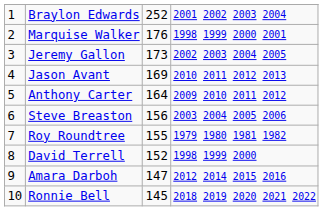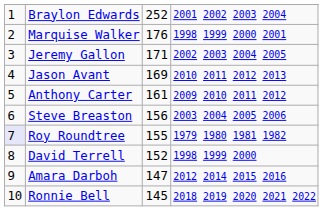 <table class="wikitable">
 <tr>
 </tr>
 <tr>
 <td>1</td>
 <td><a href='#'>Braylon Edwards</a></td>
 <td>252</td>
 <td style="font-size:80%;"><a href='#'>2001</a> <a href='#'>2002</a> <a href='#'>2003</a> <a href='#'>2004</a></td>
 </tr>
 <tr>
 <td>2</td>
 <td><a href='#'>Marquise Walker</a></td>
 <td>176</td>
 <td style="font-size:80%;"><a href='#'>1998</a> <a href='#'>1999</a> <a href='#'>2000</a> <a href='#'>2001</a></td>
 </tr>
 <tr>
 <td>3</td>
 <td><a href='#'>Jeremy Gallon</a></td>
-<td>173</td>
+<td>171</td>
 <td style="font-size:80%;"><a href='#'>2002</a> <a href='#'>2003</a> <a href='#'>2004</a> <a href='#'>2005</a></td>
 </tr>
 <tr>
 <td>4</td>
 <td><a href='#'>Jason Avant</a></td>
 <td>169</td>
 <td style="font-size:80%;"><a href='#'>2010</a> <a href='#'>2011</a> <a href='#'>2012</a> <a href='#'>2013</a></td>
 </tr>
 <tr>
 <td>5</td>
 <td><a href='#'>Anthony Carter</a></td>
-<td>164</td>
+<td>161</td>
 <td style="font-size:80%;"><a href='#'>2009</a> <a href='#'>2010</a> <a href='#'>2011</a> <a href='#'>2012</a></td>
 </tr>
 <tr>
 <td>6</td>
 <td><a href='#'>Steve Breaston</a></td>
 <td>156</td>
 <td style="font-size:80%;"><a href='#'>2003</a> <a href='#'>2004</a> <a href='#'>2005</a> <a href='#'>2006</a></td>
 </tr>
 <tr>
-<td>7</td>
+<td style="background: lavender;">7</td>
 <td><a href='#'>Roy Roundtree</a></td>
 <td>155</td>
 <td style="font-size:80%;"><a href='#'>1979</a> <a href='#'>1980</a> <a href='#'>1981</a> <a href='#'>1982</a></td>
 </tr>
 <tr>
 <td>8</td>
 <td><a href='#'>David Terrell</a></td>
 <td>152</td>
 <td style="font-size:80%;"><a href='#'>1998</a> <a href='#'>1999</a> <a href='#'>2000</a></td>
 </tr>
 <tr>
 <td>9</td>
 <td><a href='#'>Amara Darboh</a></td>
 <td>147</td>
 <td style="font-size:80%;"><a href='#'>2012</a> <a href='#'>2014</a> <a href='#'>2015</a> <a href='#'>2016</a></td>
 </tr>
 <tr>
 <td>10</td>
 <td><a href='#'>Ronnie Bell</a></td>
 <td>145</td>
 <td style="font-size:80%;"><a href='#'>2018</a> <a href='#'>2019</a> <a href='#'>2020</a> <a href='#'>2021</a> <a href='#'>2022</a></td>
 </tr>
 </table>
